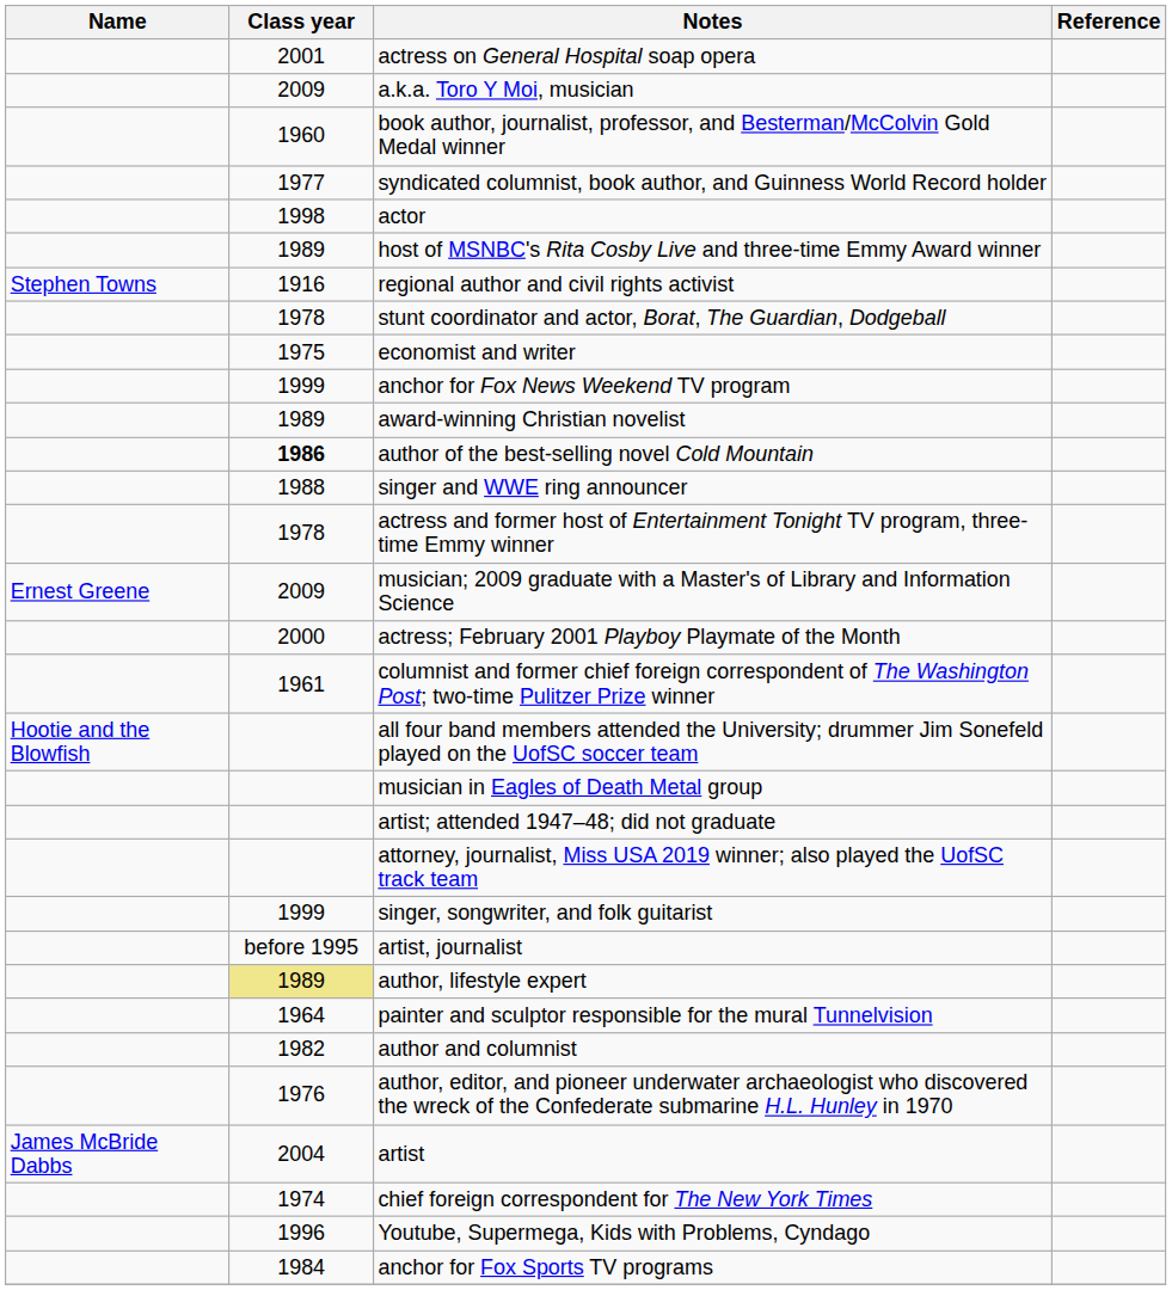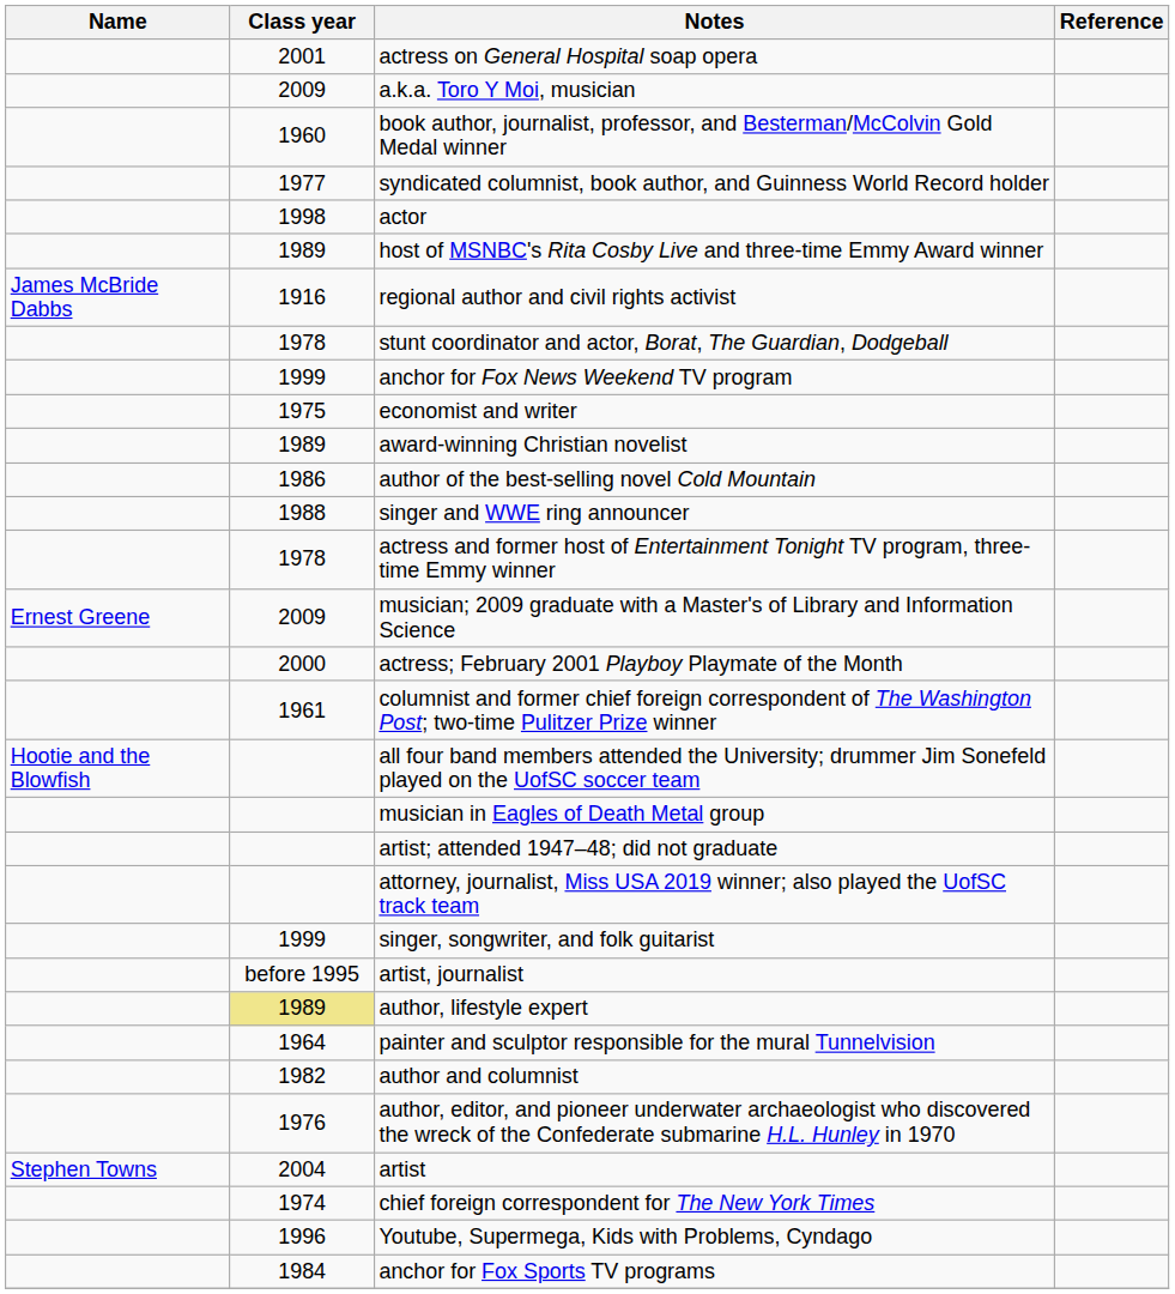 <table class="wikitable sortable">
 <tr>
 <th width="160">Name</th>
 <th width="100">Class year</th>
 <th width="*" class="unsortable">Notes</th>
 <th width="*" class="unsortable">Reference</th>
 </tr>
 <tr>
 <td></td>
 <td align="center">2001</td>
 <td>actress on <em>General Hospital</em> soap opera</td>
 <td></td>
 </tr>
 <tr>
 <td></td>
 <td align="center">2009</td>
 <td>a.k.a. <a href='#'>Toro Y Moi</a>, musician</td>
 <td></td>
 </tr>
 <tr>
 <td></td>
 <td align="center">1960</td>
 <td>book author, journalist, professor, and <a href='#'>Besterman</a>/<a href='#'>McColvin</a> Gold Medal winner</td>
 <td></td>
 </tr>
 <tr>
 <td></td>
 <td align="center">1977</td>
 <td>syndicated columnist, book author, and Guinness World Record holder</td>
 <td></td>
 </tr>
 <tr>
 <td></td>
 <td align="center">1998</td>
 <td>actor</td>
 <td></td>
 </tr>
 <tr>
 <td></td>
 <td align="center">1989</td>
 <td>host of <a href='#'>MSNBC</a>'s <em>Rita Cosby Live</em> and three-time Emmy Award winner</td>
 <td></td>
 </tr>
 <tr>
-<td><a href='#'>Stephen Towns</a></td>
+<td><a href='#'>James McBride Dabbs</a></td>
 <td align="center">1916</td>
 <td>regional author and civil rights activist</td>
 <td></td>
 </tr>
 <tr>
 <td></td>
 <td align="center">1978</td>
 <td>stunt coordinator and actor, <em>Borat</em>, <em>The Guardian</em>, <em>Dodgeball</em></td>
 <td></td>
 </tr>
 <tr>
 <td></td>
-<td align="center">1975</td>
-<td>economist and writer</td>
+<td align="center">1999</td>
+<td>anchor for <em>Fox News Weekend</em> TV program</td>
 <td></td>
 </tr>
 <tr>
 <td></td>
-<td align="center">1999</td>
-<td>anchor for <em>Fox News Weekend</em> TV program</td>
+<td align="center">1975</td>
+<td>economist and writer</td>
 <td></td>
 </tr>
 <tr>
 <td></td>
 <td align="center">1989</td>
 <td>award-winning Christian novelist</td>
 <td></td>
 </tr>
 <tr>
 <td></td>
-<td align="center"><strong>1986</strong></td>
+<td align="center">1986</td>
 <td>author of the best-selling novel <em>Cold Mountain</em></td>
 <td></td>
 </tr>
 <tr>
 <td></td>
 <td align="center">1988</td>
 <td>singer and <a href='#'>WWE</a> ring announcer</td>
 <td></td>
 </tr>
 <tr>
 <td></td>
 <td align="center">1978</td>
 <td>actress and former host of <em>Entertainment Tonight</em> TV program, three-time Emmy winner</td>
 <td></td>
 </tr>
 <tr>
 <td><a href='#'>Ernest Greene</a></td>
 <td align="center">2009</td>
 <td>musician; 2009 graduate with a Master's of Library and Information Science</td>
 <td></td>
 </tr>
 <tr>
 <td></td>
 <td align="center">2000</td>
 <td>actress; February 2001 <em>Playboy</em> Playmate of the Month</td>
 <td></td>
 </tr>
 <tr>
 <td></td>
 <td align="center">1961</td>
 <td>columnist and former chief foreign correspondent of <em><a href='#'>The Washington Post</a></em>; two-time <a href='#'>Pulitzer Prize</a> winner</td>
 <td></td>
 </tr>
 <tr>
 <td><a href='#'>Hootie and the Blowfish</a></td>
 <td align="center"></td>
 <td>all four band members attended the University; drummer Jim Sonefeld played on the <a href='#'>UofSC soccer team</a></td>
 <td></td>
 </tr>
 <tr>
 <td></td>
 <td align="center"></td>
 <td>musician in <a href='#'>Eagles of Death Metal</a> group</td>
 <td></td>
 </tr>
 <tr>
 <td></td>
 <td align="center"></td>
 <td>artist; attended 1947–48; did not graduate</td>
 <td></td>
 </tr>
 <tr>
 <td></td>
 <td></td>
 <td>attorney, journalist, <a href='#'>Miss USA 2019</a> winner; also played the <a href='#'>UofSC track team</a></td>
 <td></td>
 </tr>
 <tr>
 <td></td>
 <td align="center">1999</td>
 <td>singer, songwriter, and folk guitarist</td>
 <td></td>
 </tr>
 <tr>
 <td></td>
 <td align="center">before 1995</td>
 <td>artist, journalist</td>
 <td></td>
 </tr>
 <tr>
 <td></td>
 <td align="center" style="background: khaki;">1989</td>
 <td>author, lifestyle expert</td>
 <td></td>
 </tr>
 <tr>
 <td></td>
 <td align="center">1964</td>
 <td>painter and sculptor responsible for the mural <a href='#'>Tunnelvision</a></td>
 <td></td>
 </tr>
 <tr>
 <td></td>
 <td align="center">1982</td>
 <td>author and columnist</td>
 <td></td>
 </tr>
 <tr>
 <td></td>
 <td align="center">1976</td>
 <td>author, editor, and pioneer underwater archaeologist who discovered the wreck of the Confederate submarine <em><a href='#'>H.L. Hunley</a></em> in 1970</td>
 <td></td>
 </tr>
 <tr>
-<td><a href='#'>James McBride Dabbs</a></td>
+<td><a href='#'>Stephen Towns</a></td>
 <td align="center">2004</td>
 <td>artist</td>
 <td></td>
 </tr>
 <tr>
 <td></td>
 <td align="center">1974</td>
 <td>chief foreign correspondent for <em><a href='#'>The New York Times</a></em></td>
 <td></td>
 </tr>
 <tr>
 <td></td>
 <td align="center">1996</td>
 <td>Youtube, Supermega, Kids with Problems, Cyndago</td>
 <td></td>
 </tr>
 <tr>
 <td></td>
 <td align="center">1984</td>
 <td>anchor for <a href='#'>Fox Sports</a> TV programs</td>
 <td></td>
 </tr>
 <tr>
 </tr>
 </table>
